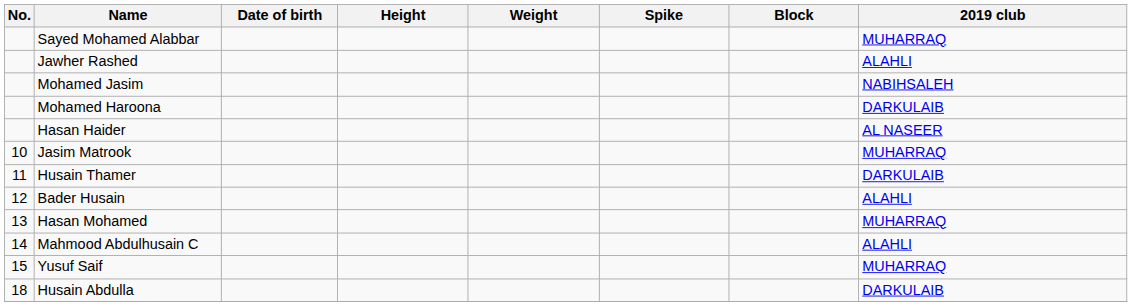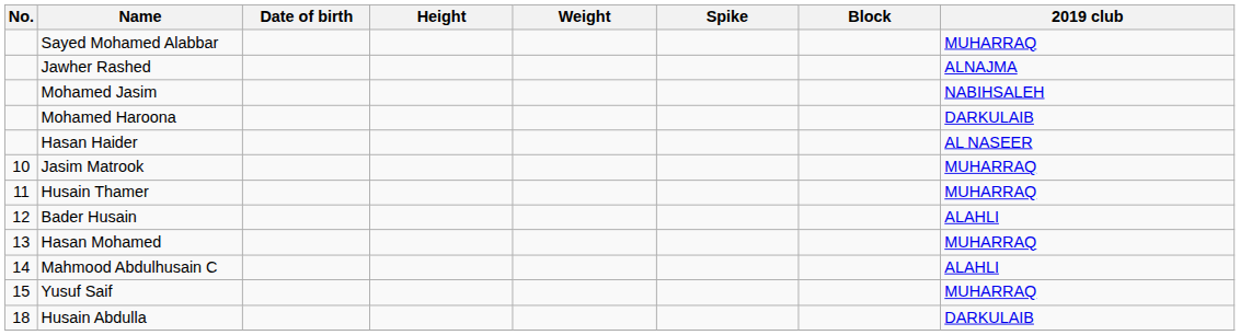 <table class="wikitable sortable" style="font-size:100%; text-align:center;">
 <tr>
 <th>No.</th>
 <th style="width:13em">Name</th>
 <th style="width:8em">Date of birth</th>
 <th style="width:9em">Height</th>
 <th style="width:9em">Weight</th>
 <th style="width:9em">Spike</th>
 <th style="width:9em">Block</th>
 <th style="width:19em">2019 club</th>
 </tr>
 <tr>
 <td></td>
 <td align=left>Sayed Mohamed Alabbar</td>
 <td align=right></td>
 <td></td>
 <td></td>
 <td></td>
 <td></td>
 <td align=left> <a href='#'>MUHARRAQ</a></td>
 </tr>
 <tr>
 <td></td>
 <td align=left>Jawher Rashed</td>
 <td align=right></td>
 <td></td>
 <td></td>
 <td></td>
 <td></td>
-<td align=left> <a href='#'>ALAHLI</a></td>
+<td align=left> <a href='#'>ALNAJMA</a></td>
 </tr>
 <tr>
 <td></td>
 <td align=left>Mohamed Jasim</td>
 <td align=right></td>
 <td></td>
 <td></td>
 <td></td>
 <td></td>
 <td align=left> <a href='#'>NABIHSALEH</a></td>
 </tr>
 <tr>
 <td></td>
 <td align=left>Mohamed Haroona</td>
 <td align=right></td>
 <td></td>
 <td></td>
 <td></td>
 <td></td>
 <td align=left> <a href='#'>DARKULAIB</a></td>
 </tr>
 <tr>
 <td></td>
 <td align=left>Hasan Haider</td>
 <td align=right></td>
 <td></td>
 <td></td>
 <td></td>
 <td></td>
 <td align=left> <a href='#'>AL NASEER</a></td>
 </tr>
 <tr>
 <td>10</td>
 <td align=left>Jasim Matrook</td>
 <td align=right></td>
 <td></td>
 <td></td>
 <td></td>
 <td></td>
 <td align=left> <a href='#'>MUHARRAQ</a></td>
 </tr>
 <tr>
 <td>11</td>
 <td align=left>Husain Thamer</td>
 <td align=right></td>
 <td></td>
 <td></td>
 <td></td>
 <td></td>
-<td align=left> <a href='#'>DARKULAIB</a></td>
+<td align=left> <a href='#'>MUHARRAQ</a></td>
 </tr>
 <tr>
 <td>12</td>
 <td align=left>Bader Husain</td>
 <td align=right></td>
 <td></td>
 <td></td>
 <td></td>
 <td></td>
 <td align=left> <a href='#'>ALAHLI</a></td>
 </tr>
 <tr>
 <td>13</td>
 <td align=left>Hasan Mohamed</td>
 <td align=right></td>
 <td></td>
 <td></td>
 <td></td>
 <td></td>
 <td align=left> <a href='#'>MUHARRAQ</a></td>
 </tr>
 <tr>
 <td>14</td>
 <td align=left>Mahmood Abdulhusain C</td>
 <td align=right></td>
 <td></td>
 <td></td>
 <td></td>
 <td></td>
 <td align=left> <a href='#'>ALAHLI</a></td>
 </tr>
 <tr>
 <td>15</td>
 <td align=left>Yusuf Saif</td>
 <td align=right></td>
 <td></td>
 <td></td>
 <td></td>
 <td></td>
 <td align=left> <a href='#'>MUHARRAQ</a></td>
 </tr>
 <tr>
 <td>18</td>
 <td align=left>Husain Abdulla</td>
 <td align=right></td>
 <td></td>
 <td></td>
 <td></td>
 <td></td>
 <td align=left> <a href='#'>DARKULAIB</a></td>
 </tr>
 <tr>
 </tr>
 </table>
